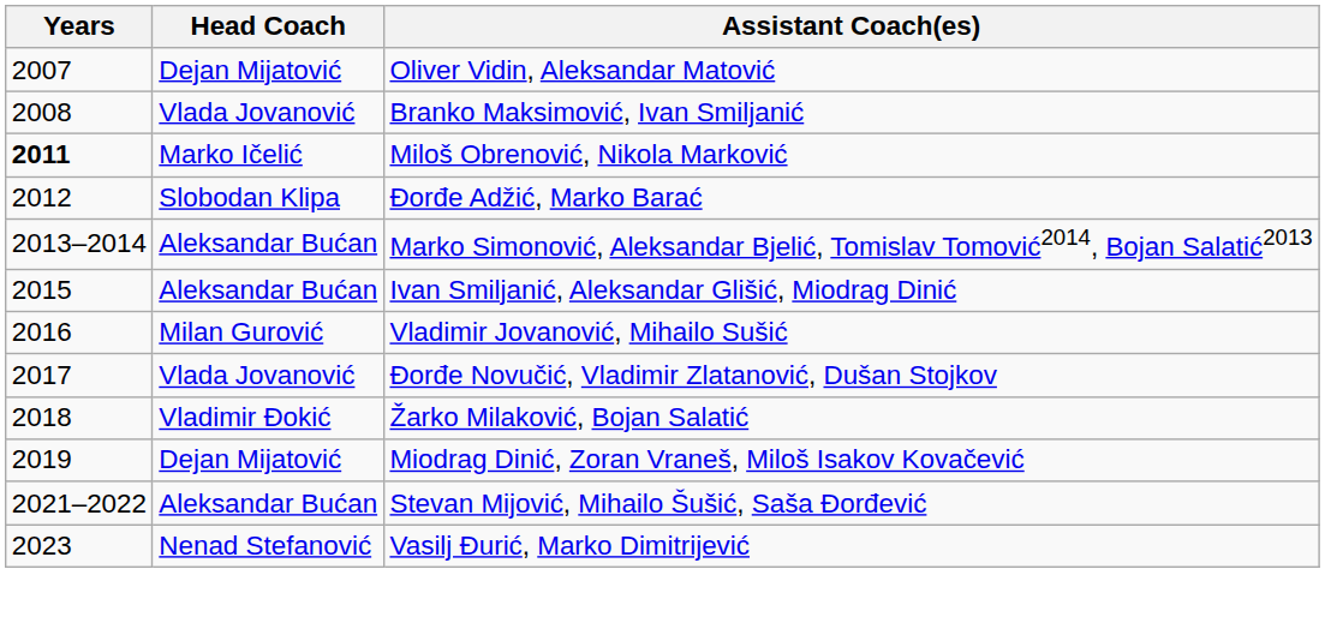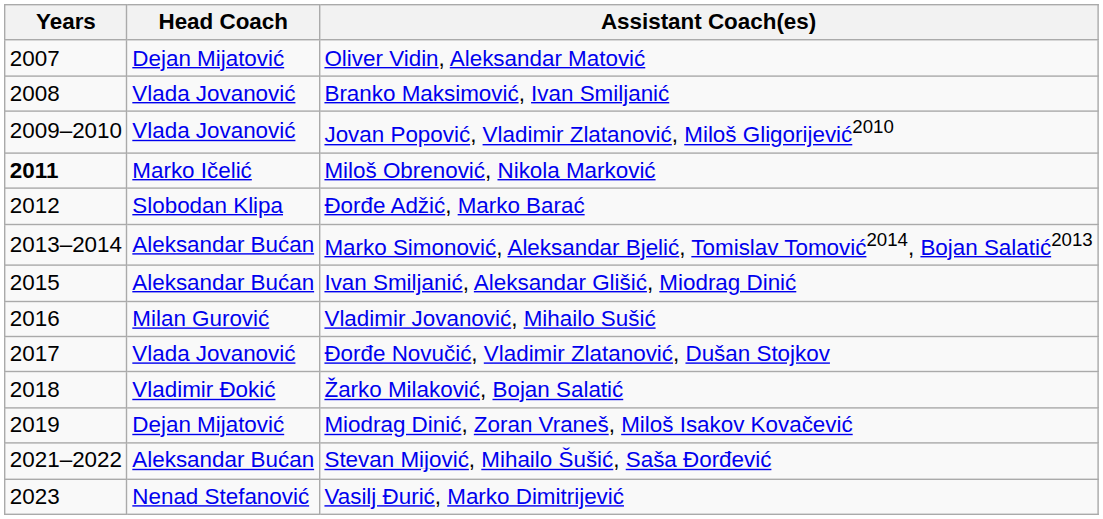 <table class="wikitable">
 <tr>
 <th>Years</th>
 <th>Head Coach</th>
 <th>Assistant Coach(es)</th>
 </tr>
 <tr>
 <td>2007</td>
 <td><a href='#'>Dejan Mijatović</a></td>
 <td><a href='#'>Oliver Vidin</a>, <a href='#'>Aleksandar Matović</a></td>
 </tr>
 <tr>
 <td>2008</td>
 <td><a href='#'>Vlada Jovanović</a></td>
 <td><a href='#'>Branko Maksimović</a>, <a href='#'>Ivan Smiljanić</a></td>
+</tr>
+<tr>
+<td>2009–2010</td>
+<td><a href='#'>Vlada Jovanović</a></td>
+<td><a href='#'>Jovan Popović</a>, <a href='#'>Vladimir Zlatanović</a>, <a href='#'>Miloš Gligorijević</a><sup>2010</sup></td>
 </tr>
 <tr>
 <td><strong>2011</strong></td>
 <td><a href='#'>Marko Ičelić</a></td>
 <td><a href='#'>Miloš Obrenović</a>, <a href='#'>Nikola Marković</a></td>
 </tr>
 <tr>
 <td>2012</td>
 <td><a href='#'>Slobodan Klipa</a></td>
 <td><a href='#'>Đorđe Adžić</a>, <a href='#'>Marko Barać</a></td>
 </tr>
 <tr>
 <td>2013–2014</td>
 <td><a href='#'>Aleksandar Bućan</a></td>
 <td><a href='#'>Marko Simonović</a>, <a href='#'>Aleksandar Bjelić</a>, <a href='#'>Tomislav Tomović</a><sup>2014</sup>, <a href='#'>Bojan Salatić</a><sup>2013</sup></td>
 </tr>
 <tr>
 <td>2015</td>
 <td><a href='#'>Aleksandar Bućan</a></td>
 <td><a href='#'>Ivan Smiljanić</a>, <a href='#'>Aleksandar Glišić</a>, <a href='#'>Miodrag Dinić</a></td>
 </tr>
 <tr>
 <td>2016</td>
 <td><a href='#'>Milan Gurović</a></td>
 <td><a href='#'>Vladimir Jovanović</a>, <a href='#'>Mihailo Sušić</a></td>
 </tr>
 <tr>
 <td>2017</td>
 <td><a href='#'>Vlada Jovanović</a></td>
 <td><a href='#'>Đorđe Novučić</a>, <a href='#'>Vladimir Zlatanović</a>, <a href='#'>Dušan Stojkov</a></td>
 </tr>
 <tr>
 <td>2018</td>
 <td><a href='#'>Vladimir Đokić</a></td>
 <td> <a href='#'>Žarko Milaković</a>, <a href='#'>Bojan Salatić</a></td>
 </tr>
 <tr>
 <td>2019</td>
 <td><a href='#'>Dejan Mijatović</a></td>
 <td><a href='#'>Miodrag Dinić</a>, <a href='#'>Zoran Vraneš</a>, <a href='#'>Miloš Isakov Kovačević</a></td>
 </tr>
 <tr>
 <td>2021–2022</td>
 <td><a href='#'>Aleksandar Bućan</a></td>
 <td><a href='#'>Stevan Mijović</a>, <a href='#'>Mihailo Šušić</a>, <a href='#'>Saša Đorđević</a></td>
 </tr>
 <tr>
 <td>2023</td>
 <td><a href='#'>Nenad Stefanović</a></td>
 <td><a href='#'>Vasilj Đurić</a>, <a href='#'>Marko Dimitrijević</a></td>
 </tr>
 </table>
